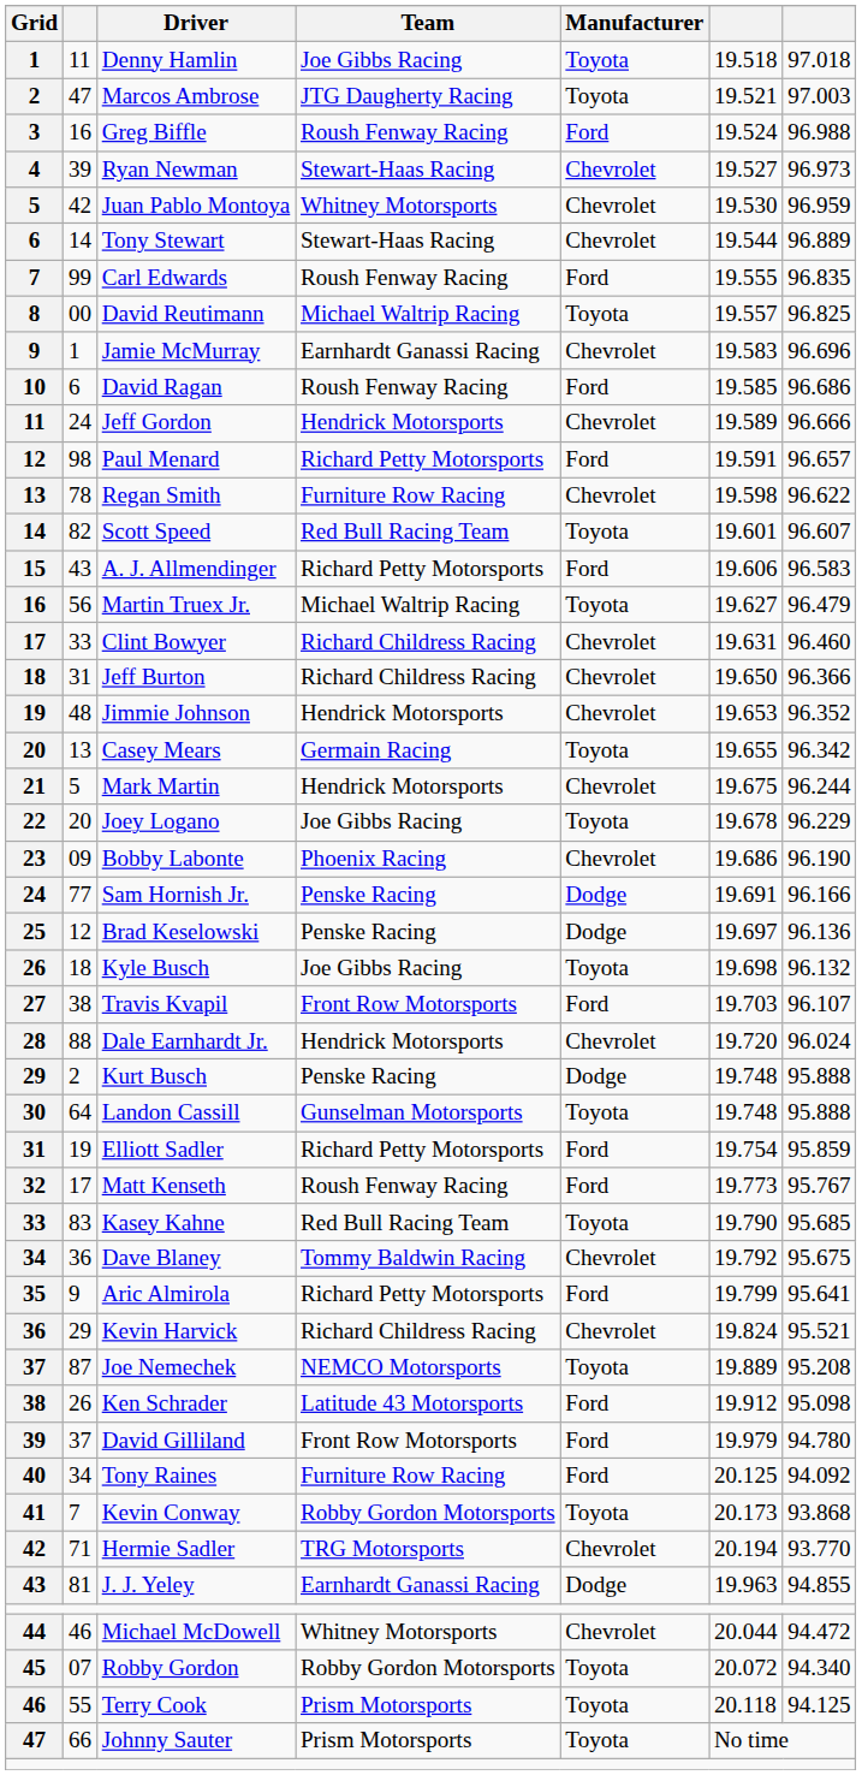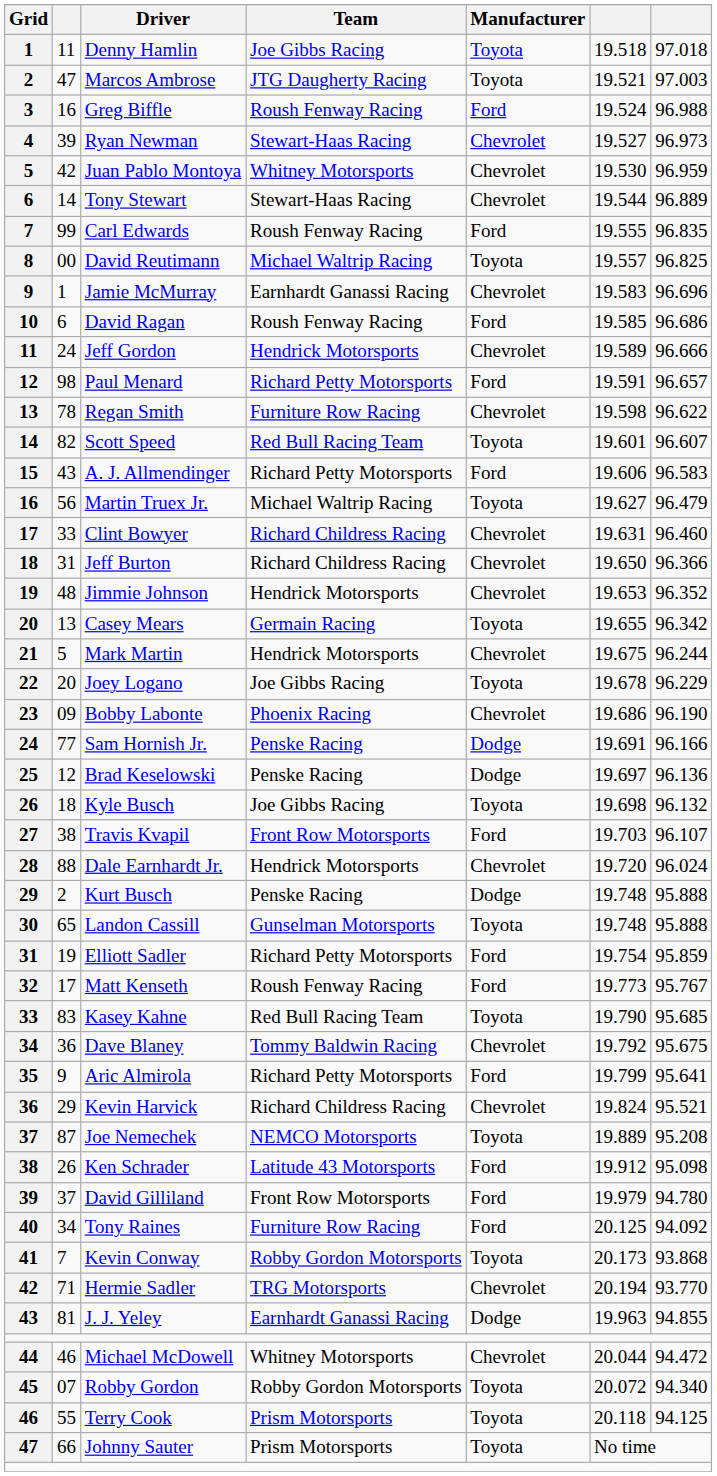 <table class="wikitable">
 <tr>
 </tr>
 <tr>
 <th scope="col">Grid</th>
 <th scope="col"></th>
 <th scope="col">Driver</th>
 <th scope="col">Team</th>
 <th scope="col">Manufacturer</th>
 <th scope="col"></th>
 <th scope="col"></th>
 </tr>
 <tr>
 <th scope="row">1</th>
 <td>11</td>
 <td><a href='#'>Denny Hamlin</a></td>
 <td><a href='#'>Joe Gibbs Racing</a></td>
 <td><a href='#'>Toyota</a></td>
 <td>19.518</td>
 <td>97.018</td>
 </tr>
 <tr>
 <th scope="row">2</th>
 <td>47</td>
 <td><a href='#'>Marcos Ambrose</a></td>
 <td><a href='#'>JTG Daugherty Racing</a></td>
 <td>Toyota</td>
 <td>19.521</td>
 <td>97.003</td>
 </tr>
 <tr>
 <th scope="row">3</th>
 <td>16</td>
 <td><a href='#'>Greg Biffle</a></td>
 <td><a href='#'>Roush Fenway Racing</a></td>
 <td><a href='#'>Ford</a></td>
 <td>19.524</td>
 <td>96.988</td>
 </tr>
 <tr>
 <th scope="row">4</th>
 <td>39</td>
 <td><a href='#'>Ryan Newman</a></td>
 <td><a href='#'>Stewart-Haas Racing</a></td>
 <td><a href='#'>Chevrolet</a></td>
 <td>19.527</td>
 <td>96.973</td>
 </tr>
 <tr>
 <th scope="row">5</th>
 <td>42</td>
 <td><a href='#'>Juan Pablo Montoya</a></td>
 <td><a href='#'>Whitney Motorsports</a></td>
 <td>Chevrolet</td>
 <td>19.530</td>
 <td>96.959</td>
 </tr>
 <tr>
 <th scope="row">6</th>
 <td>14</td>
 <td><a href='#'>Tony Stewart</a></td>
 <td>Stewart-Haas Racing</td>
 <td>Chevrolet</td>
 <td>19.544</td>
 <td>96.889</td>
 </tr>
 <tr>
 <th scope="row">7</th>
 <td>99</td>
 <td><a href='#'>Carl Edwards</a></td>
 <td>Roush Fenway Racing</td>
 <td>Ford</td>
 <td>19.555</td>
 <td>96.835</td>
 </tr>
 <tr>
 <th scope="row">8</th>
 <td>00</td>
 <td><a href='#'>David Reutimann</a></td>
 <td><a href='#'>Michael Waltrip Racing</a></td>
 <td>Toyota</td>
 <td>19.557</td>
 <td>96.825</td>
 </tr>
 <tr>
 <th scope="row">9</th>
 <td>1</td>
 <td><a href='#'>Jamie McMurray</a></td>
 <td>Earnhardt Ganassi Racing</td>
 <td>Chevrolet</td>
 <td>19.583</td>
 <td>96.696</td>
 </tr>
 <tr>
 <th scope="row">10</th>
 <td>6</td>
 <td><a href='#'>David Ragan</a></td>
 <td>Roush Fenway Racing</td>
 <td>Ford</td>
 <td>19.585</td>
 <td>96.686</td>
 </tr>
 <tr>
 <th scope="row">11</th>
 <td>24</td>
 <td><a href='#'>Jeff Gordon</a></td>
 <td><a href='#'>Hendrick Motorsports</a></td>
 <td>Chevrolet</td>
 <td>19.589</td>
 <td>96.666</td>
 </tr>
 <tr>
 <th scope="row">12</th>
 <td>98</td>
 <td><a href='#'>Paul Menard</a></td>
 <td><a href='#'>Richard Petty Motorsports</a></td>
 <td>Ford</td>
 <td>19.591</td>
 <td>96.657</td>
 </tr>
 <tr>
 <th scope="row">13</th>
 <td>78</td>
 <td><a href='#'>Regan Smith</a></td>
 <td><a href='#'>Furniture Row Racing</a></td>
 <td>Chevrolet</td>
 <td>19.598</td>
 <td>96.622</td>
 </tr>
 <tr>
 <th scope="row">14</th>
 <td>82</td>
 <td><a href='#'>Scott Speed</a></td>
 <td><a href='#'>Red Bull Racing Team</a></td>
 <td>Toyota</td>
 <td>19.601</td>
 <td>96.607</td>
 </tr>
 <tr>
 <th scope="row">15</th>
 <td>43</td>
 <td><a href='#'>A. J. Allmendinger</a></td>
 <td>Richard Petty Motorsports</td>
 <td>Ford</td>
 <td>19.606</td>
 <td>96.583</td>
 </tr>
 <tr>
 <th scope="row">16</th>
 <td>56</td>
 <td><a href='#'>Martin Truex Jr.</a></td>
 <td>Michael Waltrip Racing</td>
 <td>Toyota</td>
 <td>19.627</td>
 <td>96.479</td>
 </tr>
 <tr>
 <th scope="row">17</th>
 <td>33</td>
 <td><a href='#'>Clint Bowyer</a></td>
 <td><a href='#'>Richard Childress Racing</a></td>
 <td>Chevrolet</td>
 <td>19.631</td>
 <td>96.460</td>
 </tr>
 <tr>
 <th scope="row">18</th>
 <td>31</td>
 <td><a href='#'>Jeff Burton</a></td>
 <td>Richard Childress Racing</td>
 <td>Chevrolet</td>
 <td>19.650</td>
 <td>96.366</td>
 </tr>
 <tr>
 <th scope="row">19</th>
 <td>48</td>
 <td><a href='#'>Jimmie Johnson</a></td>
 <td>Hendrick Motorsports</td>
 <td>Chevrolet</td>
 <td>19.653</td>
 <td>96.352</td>
 </tr>
 <tr>
 <th scope="row">20</th>
 <td>13</td>
 <td><a href='#'>Casey Mears</a></td>
 <td><a href='#'>Germain Racing</a></td>
 <td>Toyota</td>
 <td>19.655</td>
 <td>96.342</td>
 </tr>
 <tr>
 <th scope="row">21</th>
 <td>5</td>
 <td><a href='#'>Mark Martin</a></td>
 <td>Hendrick Motorsports</td>
 <td>Chevrolet</td>
 <td>19.675</td>
 <td>96.244</td>
 </tr>
 <tr>
 <th scope="row">22</th>
 <td>20</td>
 <td><a href='#'>Joey Logano</a></td>
 <td>Joe Gibbs Racing</td>
 <td>Toyota</td>
 <td>19.678</td>
 <td>96.229</td>
 </tr>
 <tr>
 <th scope="row">23</th>
 <td>09</td>
 <td><a href='#'>Bobby Labonte</a></td>
 <td><a href='#'>Phoenix Racing</a></td>
 <td>Chevrolet</td>
 <td>19.686</td>
 <td>96.190</td>
 </tr>
 <tr>
 <th scope="row">24</th>
 <td>77</td>
 <td><a href='#'>Sam Hornish Jr.</a></td>
 <td><a href='#'>Penske Racing</a></td>
 <td><a href='#'>Dodge</a></td>
 <td>19.691</td>
 <td>96.166</td>
 </tr>
 <tr>
 <th scope="row">25</th>
 <td>12</td>
 <td><a href='#'>Brad Keselowski</a></td>
 <td>Penske Racing</td>
 <td>Dodge</td>
 <td>19.697</td>
 <td>96.136</td>
 </tr>
 <tr>
 <th scope="row">26</th>
 <td>18</td>
 <td><a href='#'>Kyle Busch</a></td>
 <td>Joe Gibbs Racing</td>
 <td>Toyota</td>
 <td>19.698</td>
 <td>96.132</td>
 </tr>
 <tr>
 <th scope="row">27</th>
 <td>38</td>
 <td><a href='#'>Travis Kvapil</a></td>
 <td><a href='#'>Front Row Motorsports</a></td>
 <td>Ford</td>
 <td>19.703</td>
 <td>96.107</td>
 </tr>
 <tr>
 <th scope="row">28</th>
 <td>88</td>
 <td><a href='#'>Dale Earnhardt Jr.</a></td>
 <td>Hendrick Motorsports</td>
 <td>Chevrolet</td>
 <td>19.720</td>
 <td>96.024</td>
 </tr>
 <tr>
 <th scope="row">29</th>
 <td>2</td>
 <td><a href='#'>Kurt Busch</a></td>
 <td>Penske Racing</td>
 <td>Dodge</td>
 <td>19.748</td>
 <td>95.888</td>
 </tr>
 <tr>
 <th scope="row">30</th>
-<td>64</td>
+<td>65</td>
 <td><a href='#'>Landon Cassill</a></td>
 <td><a href='#'>Gunselman Motorsports</a></td>
 <td>Toyota</td>
 <td>19.748</td>
 <td>95.888</td>
 </tr>
 <tr>
 <th scope="row">31</th>
 <td>19</td>
 <td><a href='#'>Elliott Sadler</a></td>
 <td>Richard Petty Motorsports</td>
 <td>Ford</td>
 <td>19.754</td>
 <td>95.859</td>
 </tr>
 <tr>
 <th scope="row">32</th>
 <td>17</td>
 <td><a href='#'>Matt Kenseth</a></td>
 <td>Roush Fenway Racing</td>
 <td>Ford</td>
 <td>19.773</td>
 <td>95.767</td>
 </tr>
 <tr>
 <th scope="row">33</th>
 <td>83</td>
 <td><a href='#'>Kasey Kahne</a></td>
 <td>Red Bull Racing Team</td>
 <td>Toyota</td>
 <td>19.790</td>
 <td>95.685</td>
 </tr>
 <tr>
 <th scope="row">34</th>
 <td>36</td>
 <td><a href='#'>Dave Blaney</a></td>
 <td><a href='#'>Tommy Baldwin Racing</a></td>
 <td>Chevrolet</td>
 <td>19.792</td>
 <td>95.675</td>
 </tr>
 <tr>
 <th scope="row">35</th>
 <td>9</td>
 <td><a href='#'>Aric Almirola</a></td>
 <td>Richard Petty Motorsports</td>
 <td>Ford</td>
 <td>19.799</td>
 <td>95.641</td>
 </tr>
 <tr>
 <th scope="row">36</th>
 <td>29</td>
 <td><a href='#'>Kevin Harvick</a></td>
 <td>Richard Childress Racing</td>
 <td>Chevrolet</td>
 <td>19.824</td>
 <td>95.521</td>
 </tr>
 <tr>
 <th scope="row">37</th>
 <td>87</td>
 <td><a href='#'>Joe Nemechek</a></td>
 <td><a href='#'>NEMCO Motorsports</a></td>
 <td>Toyota</td>
 <td>19.889</td>
 <td>95.208</td>
 </tr>
 <tr>
 <th scope="row">38</th>
 <td>26</td>
 <td><a href='#'>Ken Schrader</a></td>
 <td><a href='#'>Latitude 43 Motorsports</a></td>
 <td>Ford</td>
 <td>19.912</td>
 <td>95.098</td>
 </tr>
 <tr>
 <th scope="row">39</th>
 <td>37</td>
 <td><a href='#'>David Gilliland</a></td>
 <td>Front Row Motorsports</td>
 <td>Ford</td>
 <td>19.979</td>
 <td>94.780</td>
 </tr>
 <tr>
 <th scope="row">40</th>
 <td>34</td>
 <td><a href='#'>Tony Raines</a></td>
 <td><a href='#'>Furniture Row Racing</a></td>
 <td>Ford</td>
 <td>20.125</td>
 <td>94.092</td>
 </tr>
 <tr>
 <th scope="row">41</th>
 <td>7</td>
 <td><a href='#'>Kevin Conway</a></td>
 <td><a href='#'>Robby Gordon Motorsports</a></td>
 <td>Toyota</td>
 <td>20.173</td>
 <td>93.868</td>
 </tr>
 <tr>
 <th scope="row">42</th>
 <td>71</td>
 <td><a href='#'>Hermie Sadler</a></td>
 <td><a href='#'>TRG Motorsports</a></td>
 <td>Chevrolet</td>
 <td>20.194</td>
 <td>93.770</td>
 </tr>
 <tr>
 <th scope="row">43</th>
 <td>81</td>
 <td><a href='#'>J. J. Yeley</a></td>
 <td><a href='#'>Earnhardt Ganassi Racing</a></td>
 <td>Dodge</td>
 <td>19.963</td>
 <td>94.855</td>
 </tr>
 <tr>
 <td colspan="8"></td>
 </tr>
 <tr>
 <th scope="row">44</th>
 <td>46</td>
 <td><a href='#'>Michael McDowell</a></td>
 <td>Whitney Motorsports</td>
 <td>Chevrolet</td>
 <td>20.044</td>
 <td>94.472</td>
 </tr>
 <tr>
 <th scope="row">45</th>
 <td>07</td>
 <td><a href='#'>Robby Gordon</a></td>
 <td>Robby Gordon Motorsports</td>
 <td>Toyota</td>
 <td>20.072</td>
 <td>94.340</td>
 </tr>
 <tr>
 <th scope="row">46</th>
 <td>55</td>
 <td><a href='#'>Terry Cook</a></td>
 <td><a href='#'>Prism Motorsports</a></td>
 <td>Toyota</td>
 <td>20.118</td>
 <td>94.125</td>
 </tr>
 <tr>
 <th scope="row">47</th>
 <td>66</td>
 <td><a href='#'>Johnny Sauter</a></td>
 <td>Prism Motorsports</td>
 <td>Toyota</td>
 <td colspan=2>No time</td>
 </tr>
 <tr>
 <td colspan="8"></td>
 </tr>
 </table>
